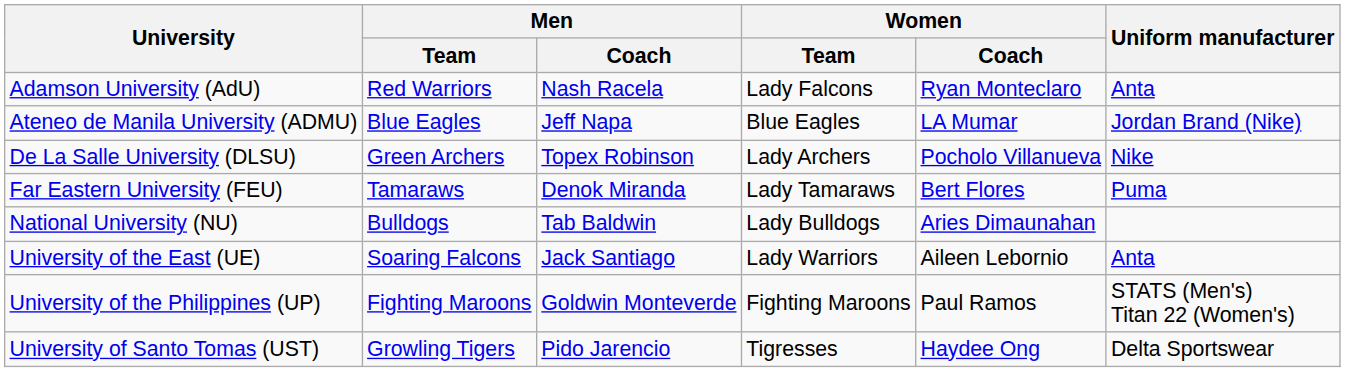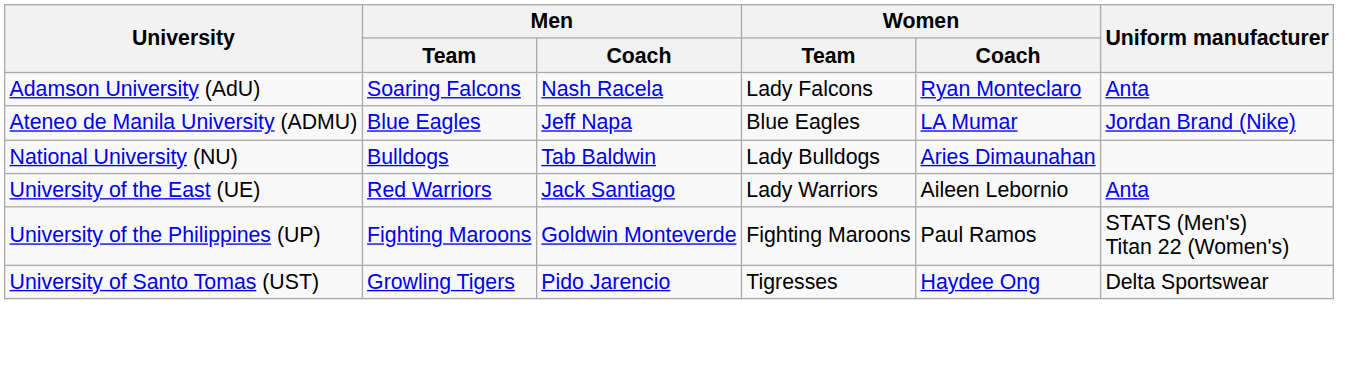 <table class="wikitable">
 <tr>
 <th rowspan="2">University</th>
 <th colspan="2">Men</th>
 <th colspan="2">Women</th>
 <th rowspan="2">Uniform manufacturer</th>
 </tr>
 <tr>
 <th>Team</th>
 <th>Coach</th>
 <th>Team</th>
 <th>Coach</th>
 </tr>
 <tr>
 <td><a href='#'>Adamson University</a> (AdU)</td>
-<td><a href='#'>Red Warriors</a></td>
+<td><a href='#'>Soaring Falcons</a></td>
 <td><a href='#'>Nash Racela</a></td>
 <td>Lady Falcons</td>
 <td><a href='#'>Ryan Monteclaro</a></td>
 <td><a href='#'>Anta</a></td>
 </tr>
 <tr>
 <td><a href='#'>Ateneo de Manila University</a> (ADMU)</td>
 <td><a href='#'>Blue Eagles</a></td>
 <td><a href='#'>Jeff Napa</a></td>
 <td>Blue Eagles</td>
 <td><a href='#'>LA Mumar</a></td>
 <td><a href='#'>Jordan Brand (Nike)</a></td>
 </tr>
 <tr>
-<td><a href='#'>De La Salle University</a> (DLSU)</td>
-<td><a href='#'>Green Archers</a></td>
-<td><a href='#'>Topex Robinson</a></td>
-<td>Lady Archers</td>
-<td><a href='#'>Pocholo Villanueva</a></td>
-<td><a href='#'>Nike</a></td>
-</tr>
-<tr>
-<td><a href='#'>Far Eastern University</a> (FEU)</td>
-<td><a href='#'>Tamaraws</a></td>
-<td><a href='#'>Denok Miranda</a></td>
-<td>Lady Tamaraws</td>
-<td><a href='#'>Bert Flores</a></td>
-<td><a href='#'>Puma</a></td>
-</tr>
-<tr>
 <td><a href='#'>National University</a> (NU)</td>
 <td><a href='#'>Bulldogs</a></td>
 <td><a href='#'>Tab Baldwin</a></td>
 <td>Lady Bulldogs</td>
 <td><a href='#'>Aries Dimaunahan</a></td>
 <td></td>
 </tr>
 <tr>
 <td><a href='#'>University of the East</a> (UE)</td>
-<td><a href='#'>Soaring Falcons</a></td>
+<td><a href='#'>Red Warriors</a></td>
 <td><a href='#'>Jack Santiago</a></td>
 <td>Lady Warriors</td>
 <td>Aileen Lebornio</td>
 <td><a href='#'>Anta</a></td>
 </tr>
 <tr>
 <td><a href='#'>University of the Philippines</a> (UP)</td>
 <td><a href='#'>Fighting Maroons</a></td>
 <td><a href='#'>Goldwin Monteverde</a></td>
 <td>Fighting Maroons</td>
 <td>Paul Ramos</td>
 <td>STATS (Men's)<br>Titan 22 (Women's)</td>
 </tr>
 <tr>
 <td><a href='#'>University of Santo Tomas</a> (UST)</td>
 <td><a href='#'>Growling Tigers</a></td>
 <td><a href='#'>Pido Jarencio</a></td>
 <td>Tigresses</td>
 <td><a href='#'>Haydee Ong</a></td>
 <td>Delta Sportswear</td>
 </tr>
 </table>
